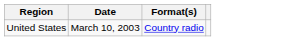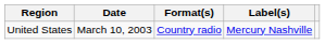 <table class="wikitable">
 <tr>
 <th>Region</th>
 <th>Date</th>
 <th>Format(s)</th>
+<th>Label(s)</th>
 <th></th>
 </tr>
 <tr>
 <td>United States</td>
 <td>March 10, 2003</td>
 <td><a href='#'>Country radio</a></td>
+<td><a href='#'>Mercury Nashville</a></td>
 <td></td>
 </tr>
 </table>
